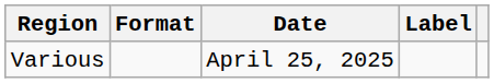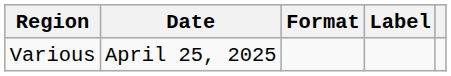 <table class="wikitable sortable">
 <tr>
 <th>Region</th>
+<th>Date</th>
 <th>Format</th>
-<th>Date</th>
 <th>Label</th>
 <th></th>
 </tr>
 <tr>
 <td>Various</td>
+<td>April 25, 2025</td>
 <td></td>
-<td>April 25, 2025</td>
 <td></td>
 <td></td>
 </tr>
 </table>
